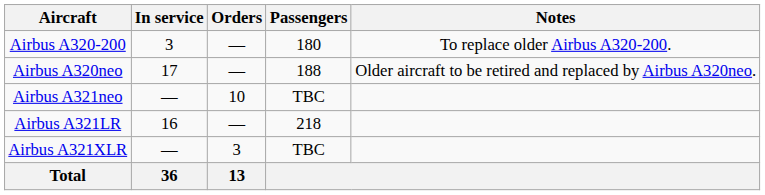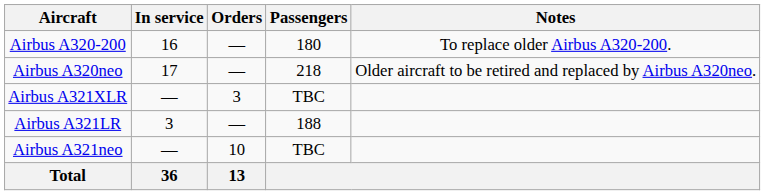 <table class="wikitable" style="text-align:center;">
 <tr>
 <th>Aircraft</th>
 <th>In service</th>
 <th>Orders</th>
 <th>Passengers</th>
 <th>Notes</th>
 </tr>
 <tr>
 <td><a href='#'>Airbus A320-200</a></td>
-<td>3</td>
+<td>16</td>
 <td>—</td>
 <td>180</td>
 <td>To replace older <a href='#'>Airbus A320-200</a>.</td>
 </tr>
 <tr>
 <td><a href='#'>Airbus A320neo</a></td>
 <td>17</td>
 <td>—</td>
+<td>218</td>
+<td>Older aircraft to be retired and replaced by <a href='#'>Airbus A320neo</a>.</td>
+</tr>
+<tr>
+<td><a href='#'>Airbus A321XLR</a></td>
+<td>—</td>
+<td>3</td>
+<td>TBC</td>
+<td></td>
+</tr>
+<tr>
+<td><a href='#'>Airbus A321LR</a></td>
+<td>3</td>
+<td>—</td>
 <td>188</td>
-<td>Older aircraft to be retired and replaced by <a href='#'>Airbus A320neo</a>.</td>
+<td></td>
 </tr>
 <tr>
 <td><a href='#'>Airbus A321neo</a></td>
 <td>—</td>
 <td>10</td>
-<td>TBC</td>
-<td></td>
-</tr>
-<tr>
-<td><a href='#'>Airbus A321LR</a></td>
-<td>16</td>
-<td>—</td>
-<td>218</td>
-<td></td>
-</tr>
-<tr>
-<td><a href='#'>Airbus A321XLR</a></td>
-<td>—</td>
-<td>3</td>
 <td>TBC</td>
 <td></td>
 </tr>
 <tr>
 <th>Total</th>
 <th>36</th>
 <th>13</th>
 <th colspan="2"></th>
 </tr>
 </table>
